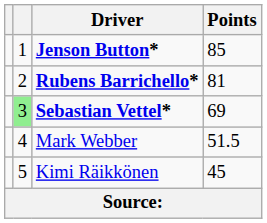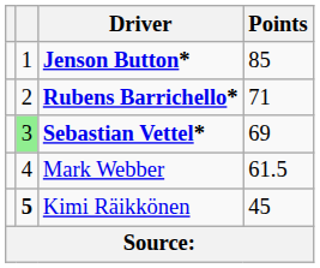 <table class="wikitable" style="font-size: 85%;">
 <tr>
 <th></th>
 <th></th>
 <th>Driver</th>
 <th>Points</th>
 </tr>
 <tr>
 <td></td>
 <td align="center">1</td>
 <td> <strong><a href='#'>Jenson Button</a>*</strong></td>
 <td>85</td>
 </tr>
 <tr>
 <td></td>
 <td align="center">2</td>
 <td> <strong><a href='#'>Rubens Barrichello</a>*</strong></td>
-<td>81</td>
+<td>71</td>
 </tr>
 <tr>
 <td></td>
 <td align="center" style="background: lightgreen;">3</td>
 <td> <strong><a href='#'>Sebastian Vettel</a>*</strong></td>
 <td>69</td>
 </tr>
 <tr>
 <td></td>
 <td align="center">4</td>
 <td> <a href='#'>Mark Webber</a></td>
-<td>51.5</td>
+<td>61.5</td>
 </tr>
 <tr>
 <td></td>
-<td align="center">5</td>
+<td align="center"><strong>5</strong></td>
 <td> <a href='#'>Kimi Räikkönen</a></td>
 <td>45</td>
 </tr>
 <tr>
 <th colspan=4>Source: </th>
 </tr>
 </table>
